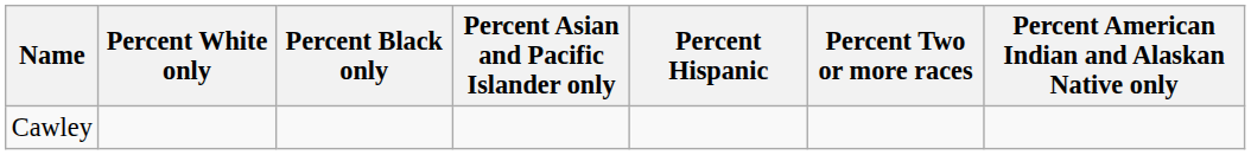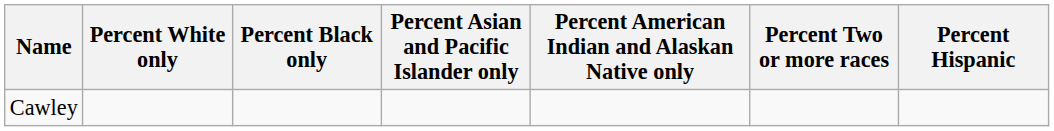 <table class="wikitable">
 <tr>
 <th>Name</th>
 <th scope="col" width="100">Percent White only</th>
 <th scope="col" width="100">Percent Black only</th>
 <th scope="col" width="100">Percent Asian and Pacific Islander only</th>
+<th scope="col" width="150">Percent American Indian and Alaskan Native only</th>
+<th scope="col" width="100">Percent Two or more races</th>
 <th scope="col" width="100">Percent Hispanic</th>
-<th scope="col" width="100">Percent Two or more races</th>
-<th scope="col" width="150">Percent American Indian and Alaskan Native only</th>
 </tr>
 <tr>
 <td>Cawley</td>
 <td></td>
 <td></td>
 <td></td>
 <td></td>
 <td></td>
 <td></td>
 </tr>
 </table>
